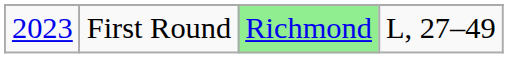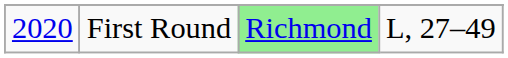 <table class="wikitable">
 <tr>
 </tr>
 <tr align="center">
-<td><a href='#'>2023</a></td>
+<td><a href='#'>2020</a></td>
 <td>First Round</td>
 <td style="background: lightgreen;"><a href='#'>Richmond</a></td>
 <td>L, 27–49</td>
 </tr>
 </table>
